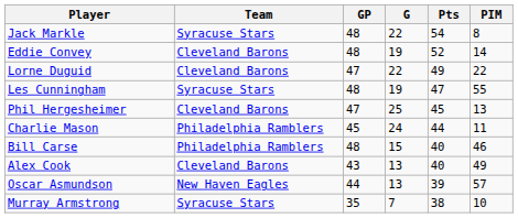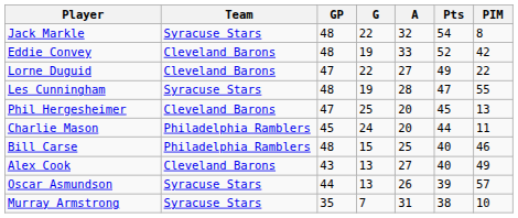 <table class="wikitable">
 <tr>
 <th bgcolor="#DDDDFF" width="30%">Player</th>
 <th bgcolor="#DDDDFF" width="30%">Team</th>
 <th bgcolor="#DDDDFF" width="7.5%">GP</th>
 <th bgcolor="#DDDDFF" width="7.5%">G</th>
+<th bgcolor="#DDDDFF" width="7.5%">A</th>
 <th bgcolor="#DDDDFF" width="7.5%">Pts</th>
 <th bgcolor="#DDDDFF" width="7.5%">PIM</th>
 </tr>
 <tr>
 <td><a href='#'>Jack Markle</a></td>
 <td><a href='#'>Syracuse Stars</a></td>
 <td>48</td>
 <td>22</td>
+<td>32</td>
 <td>54</td>
 <td>8</td>
 </tr>
 <tr>
 <td><a href='#'>Eddie Convey</a></td>
 <td><a href='#'>Cleveland Barons</a></td>
 <td>48</td>
 <td>19</td>
+<td>33</td>
 <td>52</td>
-<td>14</td>
+<td>42</td>
 </tr>
 <tr>
 <td><a href='#'>Lorne Duguid</a></td>
 <td><a href='#'>Cleveland Barons</a></td>
 <td>47</td>
 <td>22</td>
+<td>27</td>
 <td>49</td>
 <td>22</td>
 </tr>
 <tr>
 <td><a href='#'>Les Cunningham</a></td>
 <td><a href='#'>Syracuse Stars</a></td>
 <td>48</td>
 <td>19</td>
+<td>28</td>
 <td>47</td>
 <td>55</td>
 </tr>
 <tr>
 <td><a href='#'>Phil Hergesheimer</a></td>
 <td><a href='#'>Cleveland Barons</a></td>
 <td>47</td>
 <td>25</td>
+<td>20</td>
 <td>45</td>
 <td>13</td>
 </tr>
 <tr>
 <td><a href='#'>Charlie Mason</a></td>
 <td><a href='#'>Philadelphia Ramblers</a></td>
 <td>45</td>
 <td>24</td>
+<td>20</td>
 <td>44</td>
 <td>11</td>
 </tr>
 <tr>
 <td><a href='#'>Bill Carse</a></td>
 <td><a href='#'>Philadelphia Ramblers</a></td>
 <td>48</td>
 <td>15</td>
+<td>25</td>
 <td>40</td>
 <td>46</td>
 </tr>
 <tr>
 <td><a href='#'>Alex Cook</a></td>
 <td><a href='#'>Cleveland Barons</a></td>
 <td>43</td>
 <td>13</td>
+<td>27</td>
 <td>40</td>
 <td>49</td>
 </tr>
 <tr>
 <td><a href='#'>Oscar Asmundson</a></td>
-<td><a href='#'>New Haven Eagles</a></td>
+<td><a href='#'>Syracuse Stars</a></td>
 <td>44</td>
 <td>13</td>
+<td>26</td>
 <td>39</td>
 <td>57</td>
 </tr>
 <tr>
 <td><a href='#'>Murray Armstrong</a></td>
 <td><a href='#'>Syracuse Stars</a></td>
 <td>35</td>
 <td>7</td>
+<td>31</td>
 <td>38</td>
 <td>10</td>
 </tr>
 </table>
